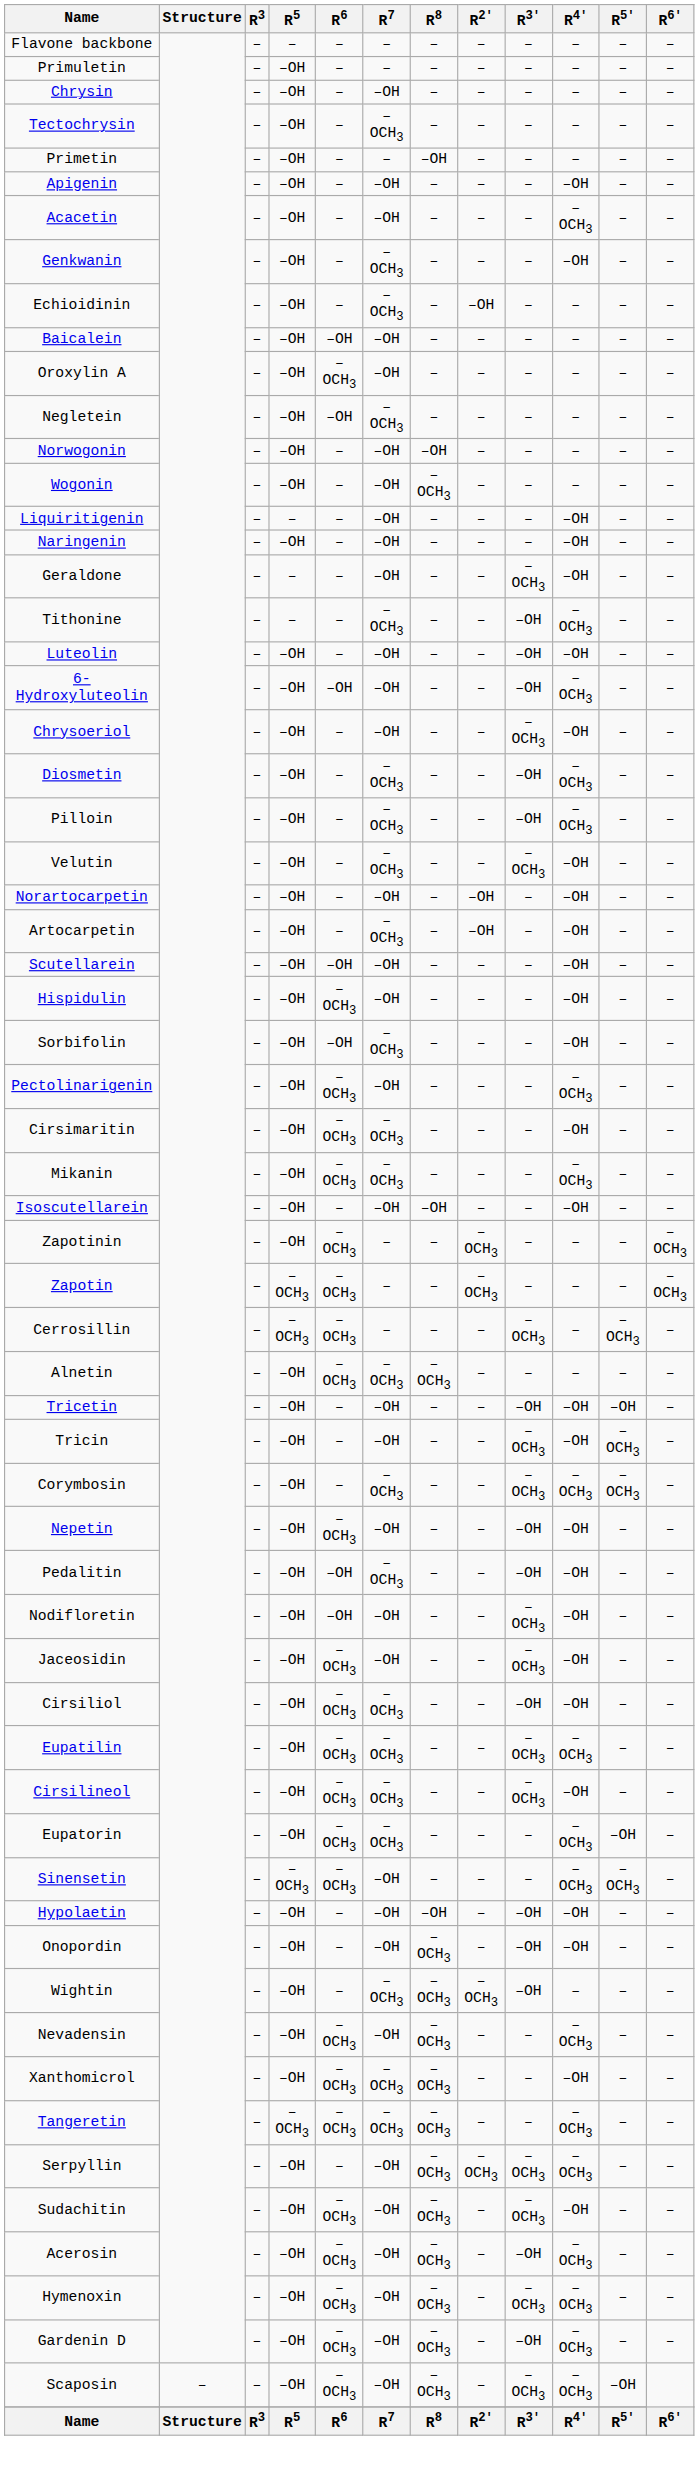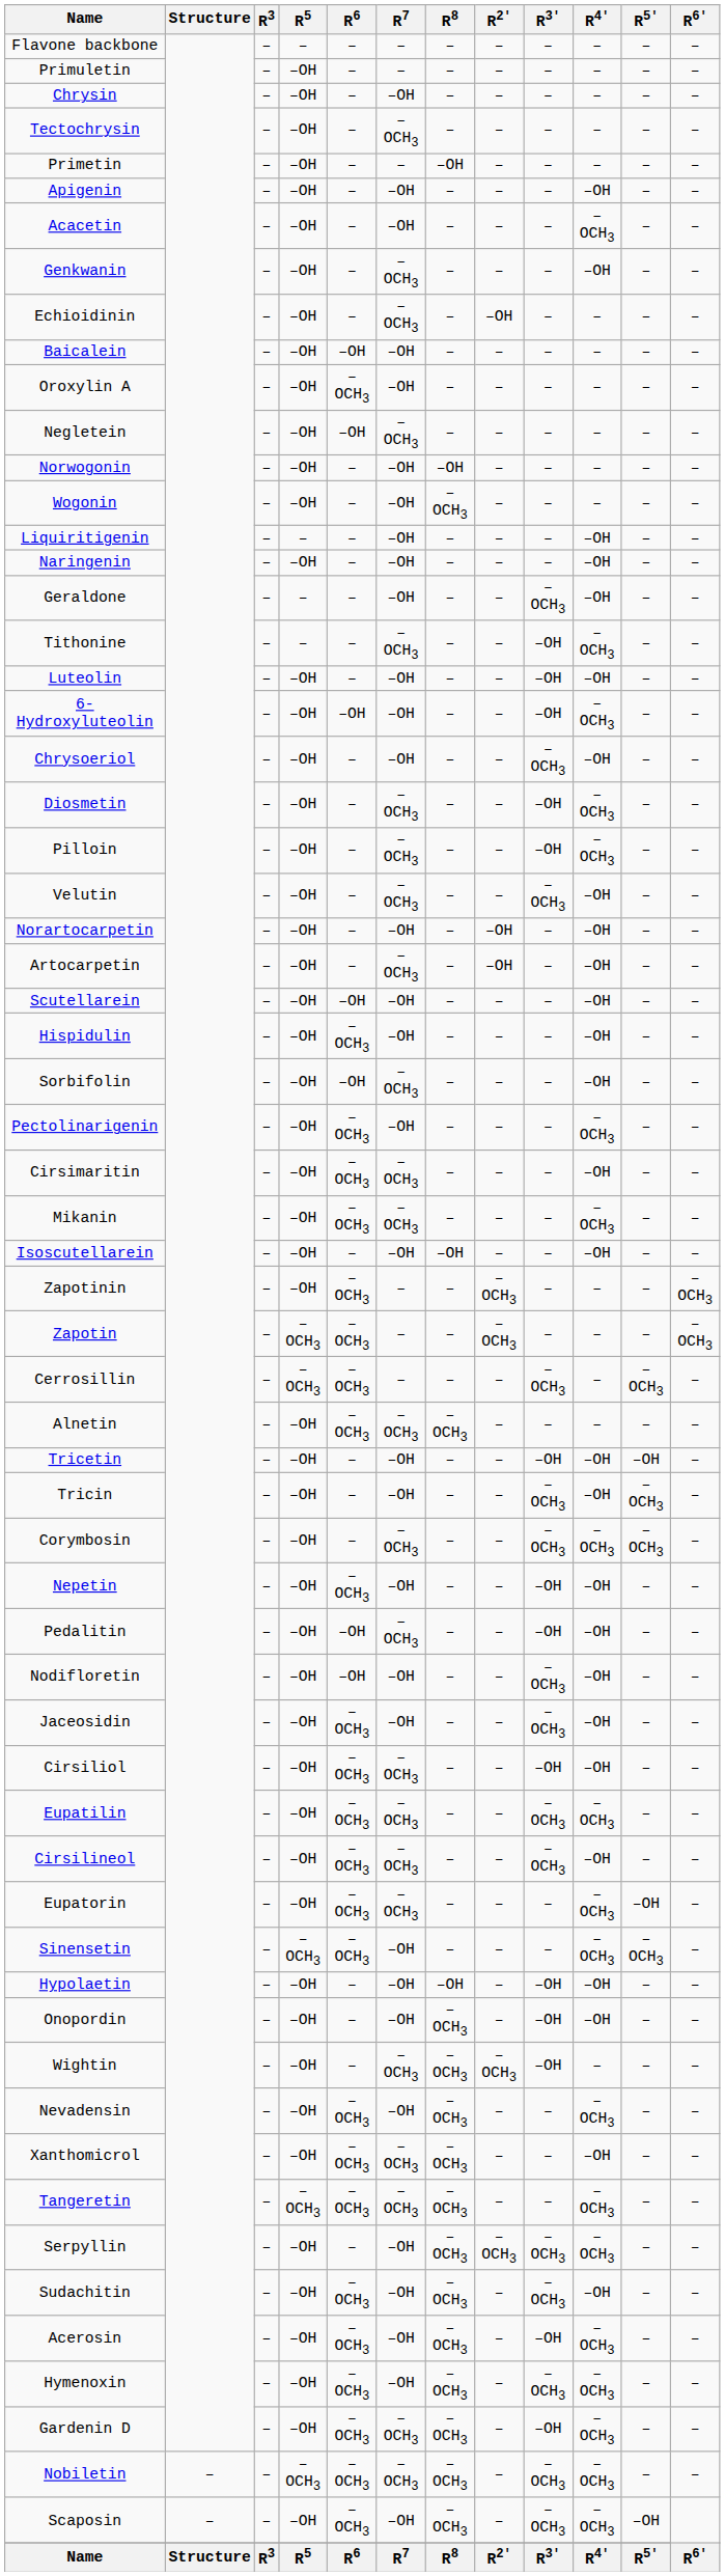 <table class="wikitable sortable" style="text-align:center">
 <tr>
 <th>Name</th>
 <th>Structure</th>
 <th>R<sup>3</sup></th>
 <th>R<sup>5</sup></th>
 <th>R<sup>6</sup></th>
 <th>R<sup>7</sup></th>
 <th>R<sup>8</sup></th>
 <th>R<sup>2'</sup></th>
 <th>R<sup>3'</sup></th>
 <th>R<sup>4'</sup></th>
 <th>R<sup>5'</sup></th>
 <th>R<sup>6'</sup></th>
 </tr>
 <tr>
 <td>Flavone backbone</td>
 <td rowspan="60"></td>
 <td>–</td>
 <td>–</td>
 <td>–</td>
 <td>–</td>
 <td>–</td>
 <td>–</td>
 <td>–</td>
 <td>–</td>
 <td>–</td>
 <td>–</td>
 </tr>
 <tr>
 <td>Primuletin</td>
 <td>–</td>
 <td>–OH</td>
 <td>–</td>
 <td>–</td>
 <td>–</td>
 <td>–</td>
 <td>–</td>
 <td>–</td>
 <td>–</td>
 <td>–</td>
 </tr>
 <tr>
 <td><a href='#'>Chrysin</a></td>
 <td>–</td>
 <td>–OH</td>
 <td>–</td>
 <td>–OH</td>
 <td>–</td>
 <td>–</td>
 <td>–</td>
 <td>–</td>
 <td>–</td>
 <td>–</td>
 </tr>
 <tr>
 <td><a href='#'>Tectochrysin</a></td>
 <td>–</td>
 <td>–OH</td>
 <td>–</td>
 <td>–OCH<sub>3</sub></td>
 <td>–</td>
 <td>–</td>
 <td>–</td>
 <td>–</td>
 <td>–</td>
 <td>–</td>
 </tr>
 <tr>
 <td>Primetin</td>
 <td>–</td>
 <td>–OH</td>
 <td>–</td>
 <td>–</td>
 <td>–OH</td>
 <td>–</td>
 <td>–</td>
 <td>–</td>
 <td>–</td>
 <td>–</td>
 </tr>
 <tr>
 <td><a href='#'>Apigenin</a></td>
 <td>–</td>
 <td>–OH</td>
 <td>–</td>
 <td>–OH</td>
 <td>–</td>
 <td>–</td>
 <td>–</td>
 <td>–OH</td>
 <td>–</td>
 <td>–</td>
 </tr>
 <tr>
 <td><a href='#'>Acacetin</a></td>
 <td>–</td>
 <td>–OH</td>
 <td>–</td>
 <td>–OH</td>
 <td>–</td>
 <td>–</td>
 <td>–</td>
 <td>–OCH<sub>3</sub></td>
 <td>–</td>
 <td>–</td>
 </tr>
 <tr>
 <td><a href='#'>Genkwanin</a></td>
 <td>–</td>
 <td>–OH</td>
 <td>–</td>
 <td>–OCH<sub>3</sub></td>
 <td>–</td>
 <td>–</td>
 <td>–</td>
 <td>–OH</td>
 <td>–</td>
 <td>–</td>
 </tr>
 <tr>
 <td>Echioidinin</td>
 <td>–</td>
 <td>–OH</td>
 <td>–</td>
 <td>–OCH<sub>3</sub></td>
 <td>–</td>
 <td>–OH</td>
 <td>–</td>
 <td>–</td>
 <td>–</td>
 <td>–</td>
 </tr>
 <tr>
 <td><a href='#'>Baicalein</a></td>
 <td>–</td>
 <td>–OH</td>
 <td>–OH</td>
 <td>–OH</td>
 <td>–</td>
 <td>–</td>
 <td>–</td>
 <td>–</td>
 <td>–</td>
 <td>–</td>
 </tr>
 <tr>
 <td>Oroxylin A</td>
 <td>–</td>
 <td>–OH</td>
 <td>–OCH<sub>3</sub></td>
 <td>–OH</td>
 <td>–</td>
 <td>–</td>
 <td>–</td>
 <td>–</td>
 <td>–</td>
 <td>–</td>
 </tr>
 <tr>
 <td>Negletein</td>
 <td>–</td>
 <td>–OH</td>
 <td>–OH</td>
 <td>–OCH<sub>3</sub></td>
 <td>–</td>
 <td>–</td>
 <td>–</td>
 <td>–</td>
 <td>–</td>
 <td>–</td>
 </tr>
 <tr>
 <td><a href='#'>Norwogonin</a></td>
 <td>–</td>
 <td>–OH</td>
 <td>–</td>
 <td>–OH</td>
 <td>–OH</td>
 <td>–</td>
 <td>–</td>
 <td>–</td>
 <td>–</td>
 <td>–</td>
 </tr>
 <tr>
 <td><a href='#'>Wogonin</a></td>
 <td>–</td>
 <td>–OH</td>
 <td>–</td>
 <td>–OH</td>
 <td>–OCH<sub>3</sub></td>
 <td>–</td>
 <td>–</td>
 <td>–</td>
 <td>–</td>
 <td>–</td>
 </tr>
 <tr>
 <td><a href='#'>Liquiritigenin</a></td>
 <td>–</td>
 <td>–</td>
 <td>–</td>
 <td>–OH</td>
 <td>–</td>
 <td>–</td>
 <td>–</td>
 <td>–OH</td>
 <td>–</td>
 <td>–</td>
 </tr>
 <tr>
 <td><a href='#'>Naringenin</a></td>
 <td>–</td>
 <td>–OH</td>
 <td>–</td>
 <td>–OH</td>
 <td>–</td>
 <td>–</td>
 <td>–</td>
 <td>–OH</td>
 <td>–</td>
 <td>–</td>
 </tr>
 <tr>
 <td>Geraldone</td>
 <td>–</td>
 <td>–</td>
 <td>–</td>
 <td>–OH</td>
 <td>–</td>
 <td>–</td>
 <td>–OCH<sub>3</sub></td>
 <td>–OH</td>
 <td>–</td>
 <td>–</td>
 </tr>
 <tr>
 <td>Tithonine</td>
 <td>–</td>
 <td>–</td>
 <td>–</td>
 <td>–OCH<sub>3</sub></td>
 <td>–</td>
 <td>–</td>
 <td>–OH</td>
 <td>–OCH<sub>3</sub></td>
 <td>–</td>
 <td>–</td>
 </tr>
 <tr>
 <td><a href='#'>Luteolin</a></td>
 <td>–</td>
 <td>–OH</td>
 <td>–</td>
 <td>–OH</td>
 <td>–</td>
 <td>–</td>
 <td>–OH</td>
 <td>–OH</td>
 <td>–</td>
 <td>–</td>
 </tr>
 <tr>
 <td><a href='#'>6-Hydroxyluteolin</a></td>
 <td>–</td>
 <td>–OH</td>
 <td>–OH</td>
 <td>–OH</td>
 <td>–</td>
 <td>–</td>
 <td>–OH</td>
 <td>–OCH<sub>3</sub></td>
 <td>–</td>
 <td>–</td>
 </tr>
 <tr>
 <td><a href='#'>Chrysoeriol</a></td>
 <td>–</td>
 <td>–OH</td>
 <td>–</td>
 <td>–OH</td>
 <td>–</td>
 <td>–</td>
 <td>–OCH<sub>3</sub></td>
 <td>–OH</td>
 <td>–</td>
 <td>–</td>
 </tr>
 <tr>
 <td><a href='#'>Diosmetin</a></td>
 <td>–</td>
 <td>–OH</td>
 <td>–</td>
 <td>–OCH<sub>3</sub></td>
 <td>–</td>
 <td>–</td>
 <td>–OH</td>
 <td>–OCH<sub>3</sub></td>
 <td>–</td>
 <td>–</td>
 </tr>
 <tr>
 <td>Pilloin</td>
 <td>–</td>
 <td>–OH</td>
 <td>–</td>
 <td>–OCH<sub>3</sub></td>
 <td>–</td>
 <td>–</td>
 <td>–OH</td>
 <td>–OCH<sub>3</sub></td>
 <td>–</td>
 <td>–</td>
 </tr>
 <tr>
 <td>Velutin</td>
 <td>–</td>
 <td>–OH</td>
 <td>–</td>
 <td>–OCH<sub>3</sub></td>
 <td>–</td>
 <td>–</td>
 <td>–OCH<sub>3</sub></td>
 <td>–OH</td>
 <td>–</td>
 <td>–</td>
 </tr>
 <tr>
 <td><a href='#'>Norartocarpetin</a></td>
 <td>–</td>
 <td>–OH</td>
 <td>–</td>
 <td>–OH</td>
 <td>–</td>
 <td>–OH</td>
 <td>–</td>
 <td>–OH</td>
 <td>–</td>
 <td>–</td>
 </tr>
 <tr>
 <td>Artocarpetin</td>
 <td>–</td>
 <td>–OH</td>
 <td>–</td>
 <td>–OCH<sub>3</sub></td>
 <td>–</td>
 <td>–OH</td>
 <td>–</td>
 <td>–OH</td>
 <td>–</td>
 <td>–</td>
 </tr>
 <tr>
 <td><a href='#'>Scutellarein</a></td>
 <td>–</td>
 <td>–OH</td>
 <td>–OH</td>
 <td>–OH</td>
 <td>–</td>
 <td>–</td>
 <td>–</td>
 <td>–OH</td>
 <td>–</td>
 <td>–</td>
 </tr>
 <tr>
 <td><a href='#'>Hispidulin</a></td>
 <td>–</td>
 <td>–OH</td>
 <td>–OCH<sub>3</sub></td>
 <td>–OH</td>
 <td>–</td>
 <td>–</td>
 <td>–</td>
 <td>–OH</td>
 <td>–</td>
 <td>–</td>
 </tr>
 <tr>
 <td>Sorbifolin</td>
 <td>–</td>
 <td>–OH</td>
 <td>–OH</td>
 <td>–OCH<sub>3</sub></td>
 <td>–</td>
 <td>–</td>
 <td>–</td>
 <td>–OH</td>
 <td>–</td>
 <td>–</td>
 </tr>
 <tr>
 <td><a href='#'>Pectolinarigenin</a></td>
 <td>–</td>
 <td>–OH</td>
 <td>–OCH<sub>3</sub></td>
 <td>–OH</td>
 <td>–</td>
 <td>–</td>
 <td>–</td>
 <td>–OCH<sub>3</sub></td>
 <td>–</td>
 <td>–</td>
 </tr>
 <tr>
 <td>Cirsimaritin</td>
 <td>–</td>
 <td>–OH</td>
 <td>–OCH<sub>3</sub></td>
 <td>–OCH<sub>3</sub></td>
 <td>–</td>
 <td>–</td>
 <td>–</td>
 <td>–OH</td>
 <td>–</td>
 <td>–</td>
 </tr>
 <tr>
 <td>Mikanin</td>
 <td>–</td>
 <td>–OH</td>
 <td>–OCH<sub>3</sub></td>
 <td>–OCH<sub>3</sub></td>
 <td>–</td>
 <td>–</td>
 <td>–</td>
 <td>–OCH<sub>3</sub></td>
 <td>–</td>
 <td>–</td>
 </tr>
 <tr>
 <td><a href='#'>Isoscutellarein</a></td>
 <td>–</td>
 <td>–OH</td>
 <td>–</td>
 <td>–OH</td>
 <td>–OH</td>
 <td>–</td>
 <td>–</td>
 <td>–OH</td>
 <td>–</td>
 <td>–</td>
 </tr>
 <tr>
 <td>Zapotinin</td>
 <td>–</td>
 <td>–OH</td>
 <td>–OCH<sub>3</sub></td>
 <td>–</td>
 <td>–</td>
 <td>–OCH<sub>3</sub></td>
 <td>–</td>
 <td>–</td>
 <td>–</td>
 <td>–OCH<sub>3</sub></td>
 </tr>
 <tr>
 <td><a href='#'>Zapotin</a></td>
 <td>–</td>
 <td>–OCH<sub>3</sub></td>
 <td>–OCH<sub>3</sub></td>
 <td>–</td>
 <td>–</td>
 <td>–OCH<sub>3</sub></td>
 <td>–</td>
 <td>–</td>
 <td>–</td>
 <td>–OCH<sub>3</sub></td>
 </tr>
 <tr>
 <td>Cerrosillin</td>
 <td>–</td>
 <td>–OCH<sub>3</sub></td>
 <td>–OCH<sub>3</sub></td>
 <td>–</td>
 <td>–</td>
 <td>–</td>
 <td>–OCH<sub>3</sub></td>
 <td>–</td>
 <td>–OCH<sub>3</sub></td>
 <td>–</td>
 </tr>
 <tr>
 <td>Alnetin</td>
 <td>–</td>
 <td>–OH</td>
 <td>–OCH<sub>3</sub></td>
 <td>–OCH<sub>3</sub></td>
 <td>–OCH<sub>3</sub></td>
 <td>–</td>
 <td>–</td>
 <td>–</td>
 <td>–</td>
 <td>–</td>
 </tr>
 <tr>
 <td><a href='#'>Tricetin</a></td>
 <td>–</td>
 <td>–OH</td>
 <td>–</td>
 <td>–OH</td>
 <td>–</td>
 <td>–</td>
 <td>–OH</td>
 <td>–OH</td>
 <td>–OH</td>
 <td>–</td>
 </tr>
 <tr>
 <td>Tricin</td>
 <td>–</td>
 <td>–OH</td>
 <td>–</td>
 <td>–OH</td>
 <td>–</td>
 <td>–</td>
 <td>–OCH<sub>3</sub></td>
 <td>–OH</td>
 <td>–OCH<sub>3</sub></td>
 <td>–</td>
 </tr>
 <tr>
 <td>Corymbosin</td>
 <td>–</td>
 <td>–OH</td>
 <td>–</td>
 <td>–OCH<sub>3</sub></td>
 <td>–</td>
 <td>–</td>
 <td>–OCH<sub>3</sub></td>
 <td>–OCH<sub>3</sub></td>
 <td>–OCH<sub>3</sub></td>
 <td>–</td>
 </tr>
 <tr>
 <td><a href='#'>Nepetin</a></td>
 <td>–</td>
 <td>–OH</td>
 <td>–OCH<sub>3</sub></td>
 <td>–OH</td>
 <td>–</td>
 <td>–</td>
 <td>–OH</td>
 <td>–OH</td>
 <td>–</td>
 <td>–</td>
 </tr>
 <tr>
 <td>Pedalitin</td>
 <td>–</td>
 <td>–OH</td>
 <td>–OH</td>
 <td>–OCH<sub>3</sub></td>
 <td>–</td>
 <td>–</td>
 <td>–OH</td>
 <td>–OH</td>
 <td>–</td>
 <td>–</td>
 </tr>
 <tr>
 <td>Nodifloretin</td>
 <td>–</td>
 <td>–OH</td>
 <td>–OH</td>
 <td>–OH</td>
 <td>–</td>
 <td>–</td>
 <td>–OCH<sub>3</sub></td>
 <td>–OH</td>
 <td>–</td>
 <td>–</td>
 </tr>
 <tr>
 <td>Jaceosidin</td>
 <td>–</td>
 <td>–OH</td>
 <td>–OCH<sub>3</sub></td>
 <td>–OH</td>
 <td>–</td>
 <td>–</td>
 <td>–OCH<sub>3</sub></td>
 <td>–OH</td>
 <td>–</td>
 <td>–</td>
 </tr>
 <tr>
 <td>Cirsiliol</td>
 <td>–</td>
 <td>–OH</td>
 <td>–OCH<sub>3</sub></td>
 <td>–OCH<sub>3</sub></td>
 <td>–</td>
 <td>–</td>
 <td>–OH</td>
 <td>–OH</td>
 <td>–</td>
 <td>–</td>
 </tr>
 <tr>
 <td><a href='#'>Eupatilin</a></td>
 <td>–</td>
 <td>–OH</td>
 <td>–OCH<sub>3</sub></td>
 <td>–OCH<sub>3</sub></td>
 <td>–</td>
 <td>–</td>
 <td>–OCH<sub>3</sub></td>
 <td>–OCH<sub>3</sub></td>
 <td>–</td>
 <td>–</td>
 </tr>
 <tr>
 <td><a href='#'>Cirsilineol</a></td>
 <td>–</td>
 <td>–OH</td>
 <td>–OCH<sub>3</sub></td>
 <td>–OCH<sub>3</sub></td>
 <td>–</td>
 <td>–</td>
 <td>–OCH<sub>3</sub></td>
 <td>–OH</td>
 <td>–</td>
 <td>–</td>
 </tr>
 <tr>
 <td>Eupatorin</td>
 <td>–</td>
 <td>–OH</td>
 <td>–OCH<sub>3</sub></td>
 <td>–OCH<sub>3</sub></td>
 <td>–</td>
 <td>–</td>
 <td>–</td>
 <td>–OCH<sub>3</sub></td>
 <td>–OH</td>
 <td>–</td>
 </tr>
 <tr>
 <td><a href='#'>Sinensetin</a></td>
 <td>–</td>
 <td>–OCH<sub>3</sub></td>
 <td>–OCH<sub>3</sub></td>
 <td>–OH</td>
 <td>–</td>
 <td>–</td>
 <td>–</td>
 <td>–OCH<sub>3</sub></td>
 <td>–OCH<sub>3</sub></td>
 <td>–</td>
 </tr>
 <tr>
 <td><a href='#'>Hypolaetin</a></td>
 <td>–</td>
 <td>–OH</td>
 <td>–</td>
 <td>–OH</td>
 <td>–OH</td>
 <td>–</td>
 <td>–OH</td>
 <td>–OH</td>
 <td>–</td>
 <td>–</td>
 </tr>
 <tr>
 <td>Onopordin</td>
 <td>–</td>
 <td>–OH</td>
 <td>–</td>
 <td>–OH</td>
 <td>–OCH<sub>3</sub></td>
 <td>–</td>
 <td>–OH</td>
 <td>–OH</td>
 <td>–</td>
 <td>–</td>
 </tr>
 <tr>
 <td>Wightin</td>
 <td>–</td>
 <td>–OH</td>
 <td>–</td>
 <td>–OCH<sub>3</sub></td>
 <td>–OCH<sub>3</sub></td>
 <td>–OCH<sub>3</sub></td>
 <td>–OH</td>
 <td>–</td>
 <td>–</td>
 <td>–</td>
 </tr>
 <tr>
 <td>Nevadensin</td>
 <td>–</td>
 <td>–OH</td>
 <td>–OCH<sub>3</sub></td>
 <td>–OH</td>
 <td>–OCH<sub>3</sub></td>
 <td>–</td>
 <td>–</td>
 <td>–OCH<sub>3</sub></td>
 <td>–</td>
 <td>–</td>
 </tr>
 <tr>
 <td>Xanthomicrol</td>
 <td>–</td>
 <td>–OH</td>
 <td>–OCH<sub>3</sub></td>
 <td>–OCH<sub>3</sub></td>
 <td>–OCH<sub>3</sub></td>
 <td>–</td>
 <td>–</td>
 <td>–OH</td>
 <td>–</td>
 <td>–</td>
 </tr>
 <tr>
 <td><a href='#'>Tangeretin</a></td>
 <td>–</td>
 <td>–OCH<sub>3</sub></td>
 <td>–OCH<sub>3</sub></td>
 <td>–OCH<sub>3</sub></td>
 <td>–OCH<sub>3</sub></td>
 <td>–</td>
 <td>–</td>
 <td>–OCH<sub>3</sub></td>
 <td>–</td>
 <td>–</td>
 </tr>
 <tr>
 <td>Serpyllin</td>
 <td>–</td>
 <td>–OH</td>
 <td>–</td>
 <td>–OH</td>
 <td>–OCH<sub>3</sub></td>
 <td>–OCH<sub>3</sub></td>
 <td>–OCH<sub>3</sub></td>
 <td>–OCH<sub>3</sub></td>
 <td>–</td>
 <td>–</td>
 </tr>
 <tr>
 <td>Sudachitin</td>
 <td>–</td>
 <td>–OH</td>
 <td>–OCH<sub>3</sub></td>
 <td>–OH</td>
 <td>–OCH<sub>3</sub></td>
 <td>–</td>
 <td>–OCH<sub>3</sub></td>
 <td>–OH</td>
 <td>–</td>
 <td>–</td>
 </tr>
 <tr>
 <td>Acerosin</td>
 <td>–</td>
 <td>–OH</td>
 <td>–OCH<sub>3</sub></td>
 <td>–OH</td>
 <td>–OCH<sub>3</sub></td>
 <td>–</td>
 <td>–OH</td>
 <td>–OCH<sub>3</sub></td>
 <td>–</td>
 <td>–</td>
 </tr>
 <tr>
 <td>Hymenoxin</td>
 <td>–</td>
 <td>–OH</td>
 <td>–OCH<sub>3</sub></td>
 <td>–OH</td>
 <td>–OCH<sub>3</sub></td>
 <td>–</td>
 <td>–OCH<sub>3</sub></td>
 <td>–OCH<sub>3</sub></td>
 <td>–</td>
 <td>–</td>
 </tr>
 <tr>
 <td>Gardenin D</td>
 <td>–</td>
 <td>–OH</td>
 <td>–OCH<sub>3</sub></td>
+<td>–OCH<sub>3</sub></td>
+<td>–OCH<sub>3</sub></td>
+<td>–</td>
 <td>–OH</td>
 <td>–OCH<sub>3</sub></td>
 <td>–</td>
-<td>–OH</td>
+<td>–</td>
+</tr>
+<tr>
+<td><a href='#'>Nobiletin</a></td>
+<td>–</td>
+<td>–</td>
+<td>–OCH<sub>3</sub></td>
+<td>–OCH<sub>3</sub></td>
+<td>–OCH<sub>3</sub></td>
+<td>–OCH<sub>3</sub></td>
+<td>–</td>
+<td>–OCH<sub>3</sub></td>
 <td>–OCH<sub>3</sub></td>
 <td>–</td>
 <td>–</td>
 </tr>
 <tr>
 <td>Scaposin</td>
 <td>–</td>
 <td>–</td>
 <td>–OH</td>
 <td>–OCH<sub>3</sub></td>
 <td>–OH</td>
 <td>–OCH<sub>3</sub></td>
 <td>–</td>
 <td>–OCH<sub>3</sub></td>
 <td>–OCH<sub>3</sub></td>
 <td>–OH</td>
 </tr>
 <tr>
 </tr>
 <tr>
 <th>Name</th>
 <th>Structure</th>
 <th>R<sup>3</sup></th>
 <th>R<sup>5</sup></th>
 <th>R<sup>6</sup></th>
 <th>R<sup>7</sup></th>
 <th>R<sup>8</sup></th>
 <th>R<sup>2'</sup></th>
 <th>R<sup>3'</sup></th>
 <th>R<sup>4'</sup></th>
 <th>R<sup>5'</sup></th>
 <th>R<sup>6'</sup></th>
 </tr>
 </table>
